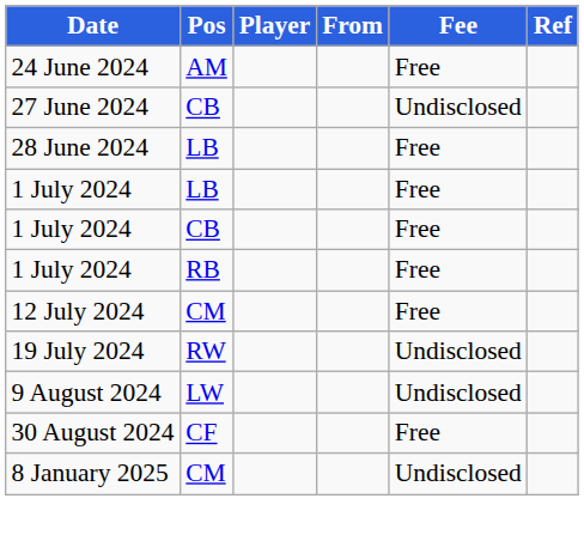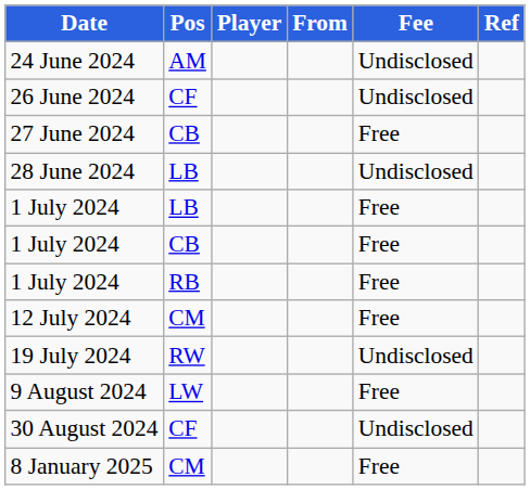 <table class="wikitable plainrowheaders sortable">
 <tr>
 <th style="background:#2B60DE; color:#fff;">Date</th>
 <th style="background:#2B60DE; color:#fff;">Pos</th>
 <th style="background:#2B60DE; color:#fff;">Player</th>
 <th style="background:#2B60DE; color:#fff;">From</th>
 <th style="background:#2B60DE; color:#fff;">Fee</th>
 <th style="background:#2B60DE; color:#fff;">Ref</th>
 </tr>
 <tr>
 <td>24 June 2024</td>
 <td><a href='#'>AM</a></td>
 <td></td>
 <td></td>
-<td>Free</td>
+<td>Undisclosed</td>
+<td></td>
+</tr>
+<tr>
+<td>26 June 2024</td>
+<td><a href='#'>CF</a></td>
+<td></td>
+<td></td>
+<td>Undisclosed</td>
 <td></td>
 </tr>
 <tr>
 <td>27 June 2024</td>
 <td><a href='#'>CB</a></td>
 <td></td>
 <td></td>
-<td>Undisclosed</td>
+<td>Free</td>
 <td></td>
 </tr>
 <tr>
 <td>28 June 2024</td>
 <td><a href='#'>LB</a></td>
 <td></td>
 <td></td>
-<td>Free</td>
+<td>Undisclosed</td>
 <td></td>
 </tr>
 <tr>
 <td>1 July 2024</td>
 <td><a href='#'>LB</a></td>
 <td></td>
 <td></td>
 <td>Free</td>
 <td></td>
 </tr>
 <tr>
 <td>1 July 2024</td>
 <td><a href='#'>CB</a></td>
 <td></td>
 <td></td>
 <td>Free</td>
 <td></td>
 </tr>
 <tr>
 <td>1 July 2024</td>
 <td><a href='#'>RB</a></td>
 <td></td>
 <td></td>
 <td>Free</td>
 <td></td>
 </tr>
 <tr>
 <td>12 July 2024</td>
 <td><a href='#'>CM</a></td>
 <td></td>
 <td></td>
 <td>Free</td>
 <td></td>
 </tr>
 <tr>
 <td>19 July 2024</td>
 <td><a href='#'>RW</a></td>
 <td></td>
 <td></td>
 <td>Undisclosed</td>
 <td></td>
 </tr>
 <tr>
 <td>9 August 2024</td>
 <td><a href='#'>LW</a></td>
 <td></td>
 <td></td>
-<td>Undisclosed</td>
+<td>Free</td>
 <td></td>
 </tr>
 <tr>
 <td>30 August 2024</td>
 <td><a href='#'>CF</a></td>
 <td></td>
 <td></td>
-<td>Free</td>
+<td>Undisclosed</td>
 <td></td>
 </tr>
 <tr>
 <td>8 January 2025</td>
 <td><a href='#'>CM</a></td>
 <td></td>
 <td></td>
-<td>Undisclosed</td>
+<td>Free</td>
 <td></td>
 </tr>
 </table>
